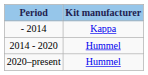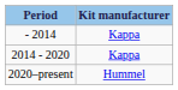 <table class="wikitable" style="font-size: 95%; text-align:center;">
 <tr>
 <th scope=col style="color:#1F224F; background:#96C6EA;">Period</th>
 <th scope=col style="color:#1F224F; background:#96C6EA;">Kit manufacturer</th>
 </tr>
 <tr>
 <td>- 2014</td>
 <td> <a href='#'>Kappa</a></td>
 </tr>
 <tr>
 <td>2014 - 2020</td>
-<td> <a href='#'>Hummel</a></td>
+<td> <a href='#'>Kappa</a></td>
 </tr>
 <tr>
 <td>2020–present</td>
 <td> <a href='#'>Hummel</a></td>
 </tr>
 </table>
